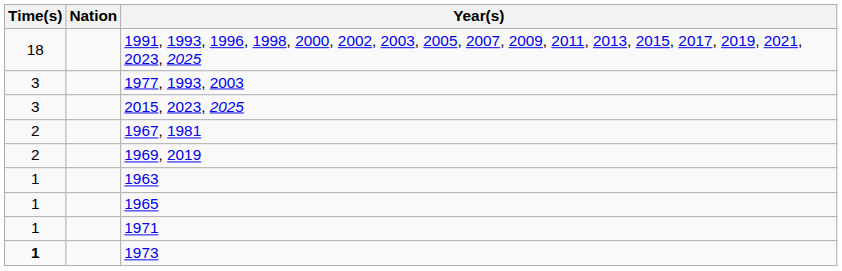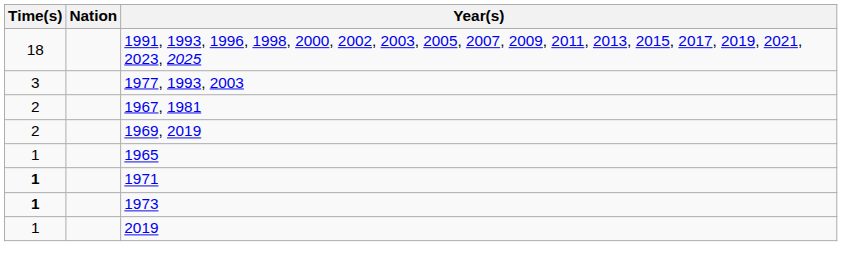 <table class="wikitable">
 <tr>
 <th>Time(s)</th>
 <th>Nation</th>
 <th>Year(s)</th>
 </tr>
 <tr>
 <td align=center>18</td>
 <td></td>
 <td><a href='#'>1991</a>, <a href='#'>1993</a>, <a href='#'>1996</a>, <a href='#'>1998</a>, <a href='#'>2000</a>, <a href='#'>2002</a>, <a href='#'>2003</a>, <a href='#'>2005</a>, <a href='#'>2007</a>, <a href='#'>2009</a>, <a href='#'>2011</a>, <a href='#'>2013</a>, <a href='#'>2015</a>, <a href='#'>2017</a>, <a href='#'>2019</a>, <a href='#'>2021</a>, <a href='#'>2023</a>, <em><a href='#'>2025</a></em></td>
 </tr>
 <tr>
 <td align=center>3</td>
 <td></td>
 <td><a href='#'>1977</a>, <a href='#'>1993</a>, <a href='#'>2003</a></td>
 </tr>
 <tr>
-<td align=center>3</td>
-<td></td>
-<td><a href='#'>2015</a>, <a href='#'>2023</a>, <em><a href='#'>2025</a></em></td>
-</tr>
-<tr>
 <td align=center>2</td>
 <td></td>
 <td><a href='#'>1967</a>, <a href='#'>1981</a></td>
 </tr>
 <tr>
 <td align=center>2</td>
 <td></td>
 <td><a href='#'>1969</a>, <a href='#'>2019</a></td>
 </tr>
 <tr>
 <td align=center>1</td>
 <td></td>
-<td><a href='#'>1963</a></td>
-</tr>
-<tr>
-<td align=center>1</td>
-<td></td>
 <td><a href='#'>1965</a></td>
 </tr>
 <tr>
-<td align=center>1</td>
+<td align=center><strong>1</strong></td>
 <td></td>
 <td><a href='#'>1971</a></td>
 </tr>
 <tr>
 <td align=center><strong>1</strong></td>
 <td></td>
 <td><a href='#'>1973</a></td>
 </tr>
+<tr>
+<td align=center>1</td>
+<td></td>
+<td><a href='#'>2019</a></td>
+</tr>
 </table>
